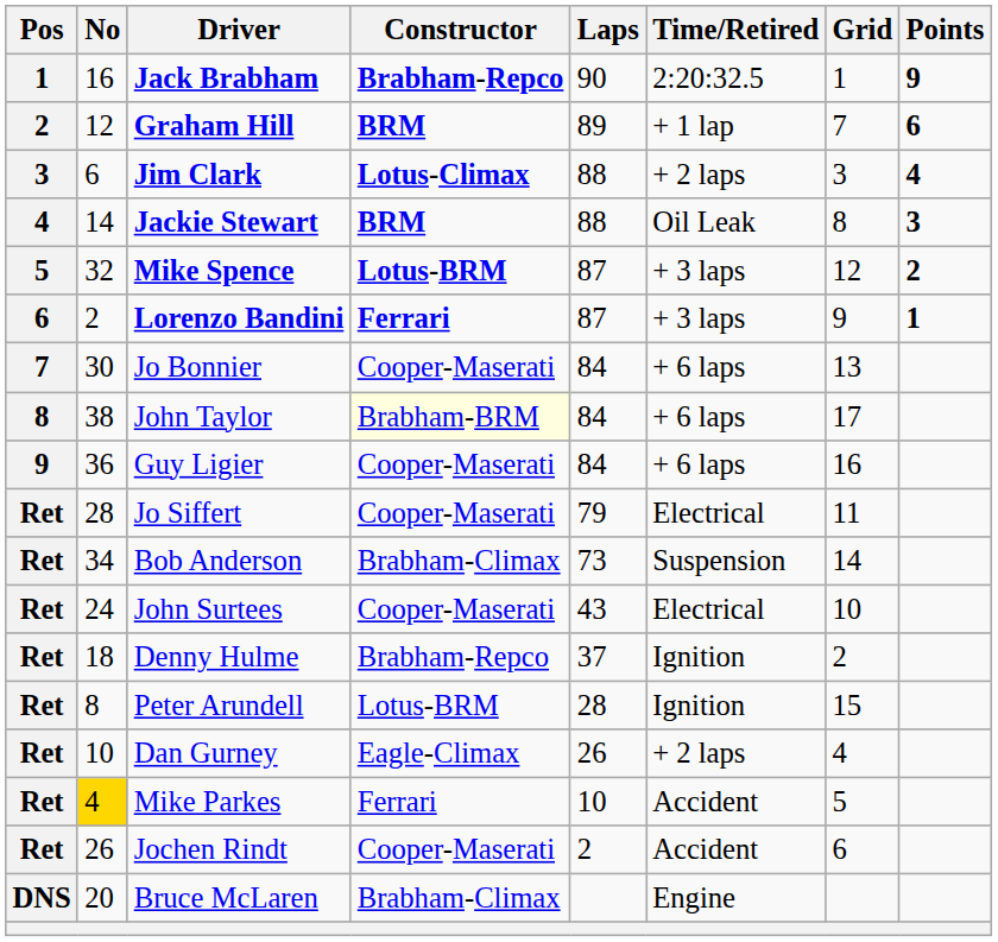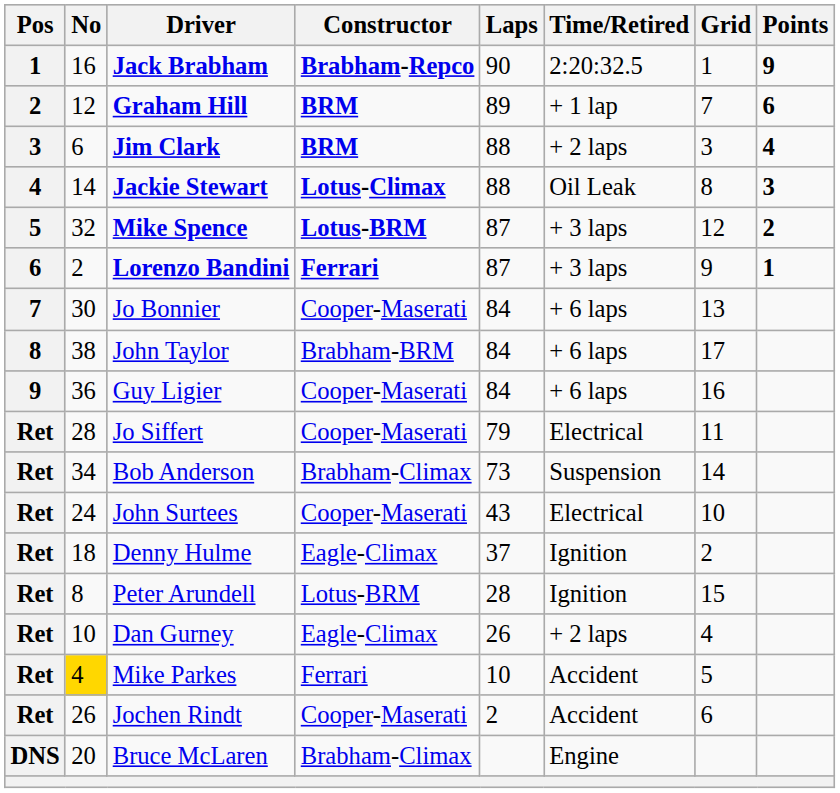 <table class="wikitable" style="font-size: 95%">
 <tr>
 <th>Pos</th>
 <th>No</th>
 <th>Driver</th>
 <th>Constructor</th>
 <th>Laps</th>
 <th>Time/Retired</th>
 <th>Grid</th>
 <th>Points</th>
 </tr>
 <tr>
 <th>1</th>
 <td>16</td>
 <td> <strong><a href='#'>Jack Brabham</a></strong></td>
 <td><strong><a href='#'>Brabham</a>-<a href='#'>Repco</a></strong></td>
 <td>90</td>
 <td>2:20:32.5</td>
 <td>1</td>
 <td><strong>9</strong></td>
 </tr>
 <tr>
 <th>2</th>
 <td>12</td>
 <td> <strong><a href='#'>Graham Hill</a></strong></td>
 <td><strong><a href='#'>BRM</a></strong></td>
 <td>89</td>
 <td>+ 1 lap</td>
 <td>7</td>
 <td><strong>6</strong></td>
 </tr>
 <tr>
 <th>3</th>
 <td>6</td>
 <td> <strong><a href='#'>Jim Clark</a></strong></td>
-<td><strong><a href='#'>Lotus</a>-<a href='#'>Climax</a></strong></td>
+<td><strong><a href='#'>BRM</a></strong></td>
 <td>88</td>
 <td>+ 2 laps</td>
 <td>3</td>
 <td><strong>4</strong></td>
 </tr>
 <tr>
 <th>4</th>
 <td>14</td>
 <td> <strong><a href='#'>Jackie Stewart</a></strong></td>
-<td><strong><a href='#'>BRM</a></strong></td>
+<td><strong><a href='#'>Lotus</a>-<a href='#'>Climax</a></strong></td>
 <td>88</td>
 <td>Oil Leak</td>
 <td>8</td>
 <td><strong>3</strong></td>
 </tr>
 <tr>
 <th>5</th>
 <td>32</td>
 <td> <strong><a href='#'>Mike Spence</a></strong></td>
 <td><strong><a href='#'>Lotus</a>-<a href='#'>BRM</a></strong></td>
 <td>87</td>
 <td>+ 3 laps</td>
 <td>12</td>
 <td><strong>2</strong></td>
 </tr>
 <tr>
 <th>6</th>
 <td>2</td>
 <td> <strong><a href='#'>Lorenzo Bandini</a></strong></td>
 <td><strong><a href='#'>Ferrari</a></strong></td>
 <td>87</td>
 <td>+ 3 laps</td>
 <td>9</td>
 <td><strong>1</strong></td>
 </tr>
 <tr>
 <th>7</th>
 <td>30</td>
 <td> <a href='#'>Jo Bonnier</a></td>
 <td><a href='#'>Cooper</a>-<a href='#'>Maserati</a></td>
 <td>84</td>
 <td>+ 6 laps</td>
 <td>13</td>
 <td></td>
 </tr>
 <tr>
 <th>8</th>
 <td>38</td>
 <td> <a href='#'>John Taylor</a></td>
-<td style="background: lightyellow;"><a href='#'>Brabham</a>-<a href='#'>BRM</a></td>
+<td><a href='#'>Brabham</a>-<a href='#'>BRM</a></td>
 <td>84</td>
 <td>+ 6 laps</td>
 <td>17</td>
 <td></td>
 </tr>
 <tr>
 <th>9</th>
 <td>36</td>
 <td> <a href='#'>Guy Ligier</a></td>
 <td><a href='#'>Cooper</a>-<a href='#'>Maserati</a></td>
 <td>84</td>
 <td>+ 6 laps</td>
 <td>16</td>
 <td></td>
 </tr>
 <tr>
 <th>Ret</th>
 <td>28</td>
 <td> <a href='#'>Jo Siffert</a></td>
 <td><a href='#'>Cooper</a>-<a href='#'>Maserati</a></td>
 <td>79</td>
 <td>Electrical</td>
 <td>11</td>
 <td></td>
 </tr>
 <tr>
 <th>Ret</th>
 <td>34</td>
 <td> <a href='#'>Bob Anderson</a></td>
 <td><a href='#'>Brabham</a>-<a href='#'>Climax</a></td>
 <td>73</td>
 <td>Suspension</td>
 <td>14</td>
 <td></td>
 </tr>
 <tr>
 <th>Ret</th>
 <td>24</td>
 <td> <a href='#'>John Surtees</a></td>
 <td><a href='#'>Cooper</a>-<a href='#'>Maserati</a></td>
 <td>43</td>
 <td>Electrical</td>
 <td>10</td>
 <td></td>
 </tr>
 <tr>
 <th>Ret</th>
 <td>18</td>
 <td> <a href='#'>Denny Hulme</a></td>
-<td><a href='#'>Brabham</a>-<a href='#'>Repco</a></td>
+<td><a href='#'>Eagle</a>-<a href='#'>Climax</a></td>
 <td>37</td>
 <td>Ignition</td>
 <td>2</td>
 <td></td>
 </tr>
 <tr>
 <th>Ret</th>
 <td>8</td>
 <td> <a href='#'>Peter Arundell</a></td>
 <td><a href='#'>Lotus</a>-<a href='#'>BRM</a></td>
 <td>28</td>
 <td>Ignition</td>
 <td>15</td>
 <td></td>
 </tr>
 <tr>
 <th>Ret</th>
 <td>10</td>
 <td> <a href='#'>Dan Gurney</a></td>
 <td><a href='#'>Eagle</a>-<a href='#'>Climax</a></td>
 <td>26</td>
 <td>+ 2 laps</td>
 <td>4</td>
 <td></td>
 </tr>
 <tr>
 <th>Ret</th>
 <td style="background: gold;">4</td>
 <td> <a href='#'>Mike Parkes</a></td>
 <td><a href='#'>Ferrari</a></td>
 <td>10</td>
 <td>Accident</td>
 <td>5</td>
 <td></td>
 </tr>
 <tr>
 <th>Ret</th>
 <td>26</td>
 <td> <a href='#'>Jochen Rindt</a></td>
 <td><a href='#'>Cooper</a>-<a href='#'>Maserati</a></td>
 <td>2</td>
 <td>Accident</td>
 <td>6</td>
 <td></td>
 </tr>
 <tr>
 <th>DNS</th>
 <td>20</td>
 <td> <a href='#'>Bruce McLaren</a></td>
 <td><a href='#'>Brabham</a>-<a href='#'>Climax</a></td>
 <td></td>
 <td>Engine</td>
 <td></td>
 <td></td>
 </tr>
 <tr>
 <th colspan="8"></th>
 </tr>
 </table>
